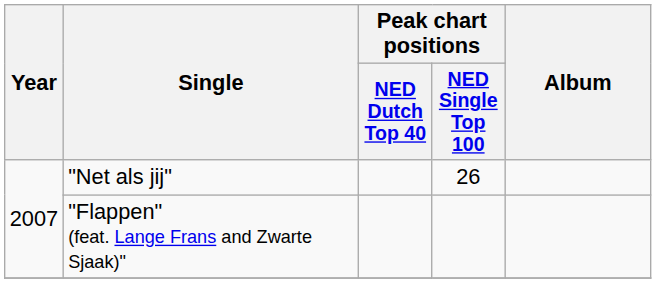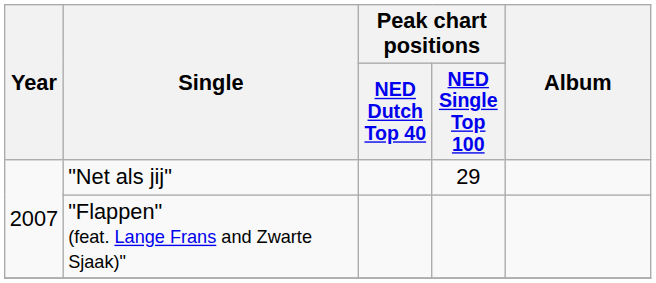 <table class="wikitable">
 <tr>
 <th align="center" rowspan="2" width="10">Year</th>
 <th align="center" rowspan="2" width="210">Single</th>
 <th align="center" colspan="2" width="100">Peak chart positions</th>
 <th align="center" rowspan="2" width="100">Album</th>
 </tr>
 <tr>
 <th scope="col" style="width:3em;font-size:90%;"><a href='#'>NED <br>Dutch <br>Top 40</a></th>
 <th scope="col" style="width:3em;font-size:90%;"><a href='#'>NED <br>Single <br>Top 100</a><br></th>
 </tr>
 <tr>
 <td style="text-align:center;" rowspan=2>2007</td>
 <td>"Net als jij"</td>
 <td style="text-align:center;"></td>
-<td style="text-align:center;">26</td>
+<td style="text-align:center;">29</td>
 <td style="text-align:center;"></td>
 </tr>
 <tr>
 <td>"Flappen" <br><small>(feat. <a href='#'>Lange Frans</a> and Zwarte Sjaak)"</small></td>
 <td style="text-align:center;"></td>
 <td style="text-align:center;"></td>
 <td style="text-align:center;"></td>
 </tr>
 <tr>
 </tr>
 </table>
